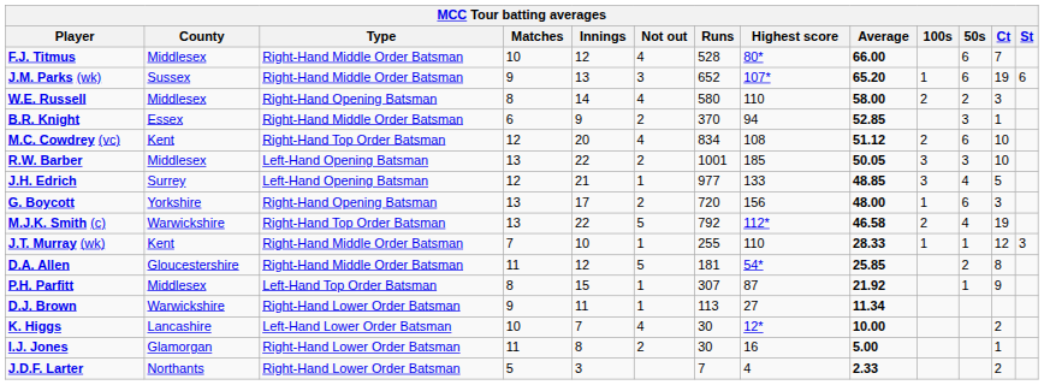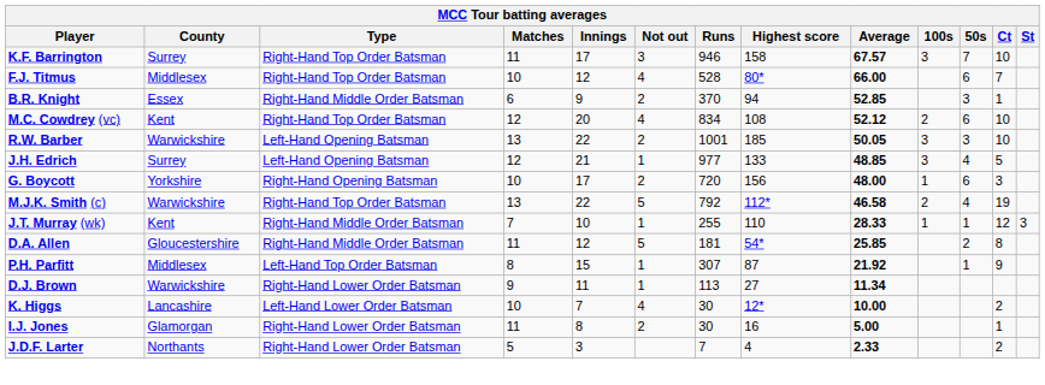 <table class="wikitable" style="width:100%;">
 <tr>
 <th colspan=13><a href='#'>MCC</a> Tour batting averages</th>
 </tr>
 <tr>
 <th>Player</th>
 <th>County</th>
 <th>Type</th>
 <th>Matches</th>
 <th>Innings</th>
 <th>Not out</th>
 <th>Runs</th>
 <th>Highest score</th>
 <th>Average</th>
 <th>100s</th>
 <th>50s</th>
 <th><a href='#'>Ct</a></th>
 <th><a href='#'>St</a></th>
 </tr>
 <tr align=left>
+<td><strong><a href='#'>K.F. Barrington</a></strong></td>
+<td><a href='#'>Surrey</a></td>
+<td><a href='#'>Right-Hand Top Order Batsman</a></td>
+<td>11</td>
+<td>17</td>
+<td>3</td>
+<td>946</td>
+<td>158</td>
+<td><strong>67.57</strong></td>
+<td>3</td>
+<td>7</td>
+<td>10</td>
+<td></td>
+</tr>
+<tr align=left>
 <td><strong><a href='#'>F.J. Titmus</a></strong></td>
 <td><a href='#'>Middlesex</a></td>
-<td><a href='#'>Right-Hand Middle Order Batsman</a></td>
+<td><a href='#'>Right-Hand Top Order Batsman</a></td>
 <td>10</td>
 <td>12</td>
 <td>4</td>
 <td>528</td>
 <td><a href='#'>80*</a></td>
 <td><strong>66.00</strong></td>
 <td></td>
 <td>6</td>
 <td>7</td>
-<td></td>
-</tr>
-<tr align=left>
-<td><strong><a href='#'>J.M. Parks</a></strong> <a href='#'>(wk)</a></td>
-<td><a href='#'>Sussex</a></td>
-<td><a href='#'>Right-Hand Middle Order Batsman</a></td>
-<td>9</td>
-<td>13</td>
-<td>3</td>
-<td>652</td>
-<td><a href='#'>107*</a></td>
-<td><strong>65.20</strong></td>
-<td>1</td>
-<td>6</td>
-<td>19</td>
-<td>6</td>
-</tr>
-<tr align=left>
-<td><strong><a href='#'>W.E. Russell</a></strong></td>
-<td><a href='#'>Middlesex</a></td>
-<td><a href='#'>Right-Hand Opening Batsman</a></td>
-<td>8</td>
-<td>14</td>
-<td>4</td>
-<td>580</td>
-<td>110</td>
-<td><strong>58.00</strong></td>
-<td>2</td>
-<td>2</td>
-<td>3</td>
 <td></td>
 </tr>
 <tr align=left>
 <td><strong><a href='#'>B.R. Knight</a></strong></td>
 <td><a href='#'>Essex</a></td>
 <td><a href='#'>Right-Hand Middle Order Batsman</a></td>
 <td>6</td>
 <td>9</td>
 <td>2</td>
 <td>370</td>
 <td>94</td>
 <td><strong>52.85</strong></td>
 <td></td>
 <td>3</td>
 <td>1</td>
 <td></td>
 </tr>
 <tr align=left>
 <td><strong><a href='#'>M.C. Cowdrey</a></strong> <a href='#'>(vc)</a></td>
 <td><a href='#'>Kent</a></td>
 <td><a href='#'>Right-Hand Top Order Batsman</a></td>
 <td>12</td>
 <td>20</td>
 <td>4</td>
 <td>834</td>
 <td>108</td>
-<td><strong>51.12</strong></td>
+<td><strong>52.12</strong></td>
 <td>2</td>
 <td>6</td>
 <td>10</td>
 <td></td>
 </tr>
 <tr align=left>
 <td><strong><a href='#'>R.W. Barber</a></strong></td>
-<td><a href='#'>Middlesex</a></td>
+<td><a href='#'>Warwickshire</a></td>
 <td><a href='#'>Left-Hand Opening Batsman</a></td>
 <td>13</td>
 <td>22</td>
 <td>2</td>
 <td>1001</td>
 <td>185</td>
 <td><strong>50.05</strong></td>
 <td>3</td>
 <td>3</td>
 <td>10</td>
 <td></td>
 </tr>
 <tr align=left>
 <td><strong><a href='#'>J.H. Edrich</a></strong></td>
 <td><a href='#'>Surrey</a></td>
 <td><a href='#'>Left-Hand Opening Batsman</a></td>
 <td>12</td>
 <td>21</td>
 <td>1</td>
 <td>977</td>
 <td>133</td>
 <td><strong>48.85</strong></td>
 <td>3</td>
 <td>4</td>
 <td>5</td>
 <td></td>
 </tr>
 <tr align=left>
 <td><strong><a href='#'>G. Boycott</a></strong></td>
 <td><a href='#'>Yorkshire</a></td>
 <td><a href='#'>Right-Hand Opening Batsman</a></td>
-<td>13</td>
+<td>10</td>
 <td>17</td>
 <td>2</td>
 <td>720</td>
 <td>156</td>
 <td><strong>48.00</strong></td>
 <td>1</td>
 <td>6</td>
 <td>3</td>
 <td></td>
 </tr>
 <tr align=left>
 <td><strong><a href='#'>M.J.K. Smith</a></strong> <a href='#'>(c)</a></td>
 <td><a href='#'>Warwickshire</a></td>
 <td><a href='#'>Right-Hand Top Order Batsman</a></td>
 <td>13</td>
 <td>22</td>
 <td>5</td>
 <td>792</td>
 <td><a href='#'>112*</a></td>
 <td><strong>46.58</strong></td>
 <td>2</td>
 <td>4</td>
 <td>19</td>
 <td></td>
 </tr>
 <tr align=left>
 <td><strong><a href='#'>J.T. Murray</a></strong> <a href='#'>(wk)</a></td>
 <td><a href='#'>Kent</a></td>
 <td><a href='#'>Right-Hand Middle Order Batsman</a></td>
 <td>7</td>
 <td>10</td>
 <td>1</td>
 <td>255</td>
 <td>110</td>
 <td><strong>28.33</strong></td>
 <td>1</td>
 <td>1</td>
 <td>12</td>
 <td>3</td>
 </tr>
 <tr align=left>
 <td><strong><a href='#'>D.A. Allen</a></strong></td>
 <td><a href='#'>Gloucestershire</a></td>
 <td><a href='#'>Right-Hand Middle Order Batsman</a></td>
 <td>11</td>
 <td>12</td>
 <td>5</td>
 <td>181</td>
 <td><a href='#'>54*</a></td>
 <td><strong>25.85</strong></td>
 <td></td>
 <td>2</td>
 <td>8</td>
 <td></td>
 </tr>
 <tr align=left>
 <td><strong><a href='#'>P.H. Parfitt</a></strong></td>
 <td><a href='#'>Middlesex</a></td>
 <td><a href='#'>Left-Hand Top Order Batsman</a></td>
 <td>8</td>
 <td>15</td>
 <td>1</td>
 <td>307</td>
 <td>87</td>
 <td><strong>21.92</strong></td>
 <td></td>
 <td>1</td>
 <td>9</td>
 <td></td>
 </tr>
 <tr align=left>
 <td><strong><a href='#'>D.J. Brown</a></strong></td>
 <td><a href='#'>Warwickshire</a></td>
 <td><a href='#'>Right-Hand Lower Order Batsman</a></td>
 <td>9</td>
 <td>11</td>
 <td>1</td>
 <td>113</td>
 <td>27</td>
 <td><strong>11.34</strong></td>
 <td></td>
 <td></td>
 <td></td>
 <td></td>
 </tr>
 <tr align=left>
 <td><strong><a href='#'>K. Higgs</a></strong></td>
 <td><a href='#'>Lancashire</a></td>
 <td><a href='#'>Left-Hand Lower Order Batsman</a></td>
 <td>10</td>
 <td>7</td>
 <td>4</td>
 <td>30</td>
 <td><a href='#'>12*</a></td>
 <td><strong>10.00</strong></td>
 <td></td>
 <td></td>
 <td>2</td>
 <td></td>
 </tr>
 <tr align=left>
 <td><strong><a href='#'>I.J. Jones</a></strong></td>
 <td><a href='#'>Glamorgan</a></td>
 <td><a href='#'>Right-Hand Lower Order Batsman</a></td>
 <td>11</td>
 <td>8</td>
 <td>2</td>
 <td>30</td>
 <td>16</td>
 <td><strong>5.00</strong></td>
 <td></td>
 <td></td>
 <td>1</td>
 <td></td>
 </tr>
 <tr align=left>
 <td><strong><a href='#'>J.D.F. Larter</a></strong></td>
 <td><a href='#'>Northants</a></td>
 <td><a href='#'>Right-Hand Lower Order Batsman</a></td>
 <td>5</td>
 <td>3</td>
 <td></td>
 <td>7</td>
 <td>4</td>
 <td><strong>2.33</strong></td>
 <td></td>
 <td></td>
 <td>2</td>
 <td></td>
 </tr>
 </table>
